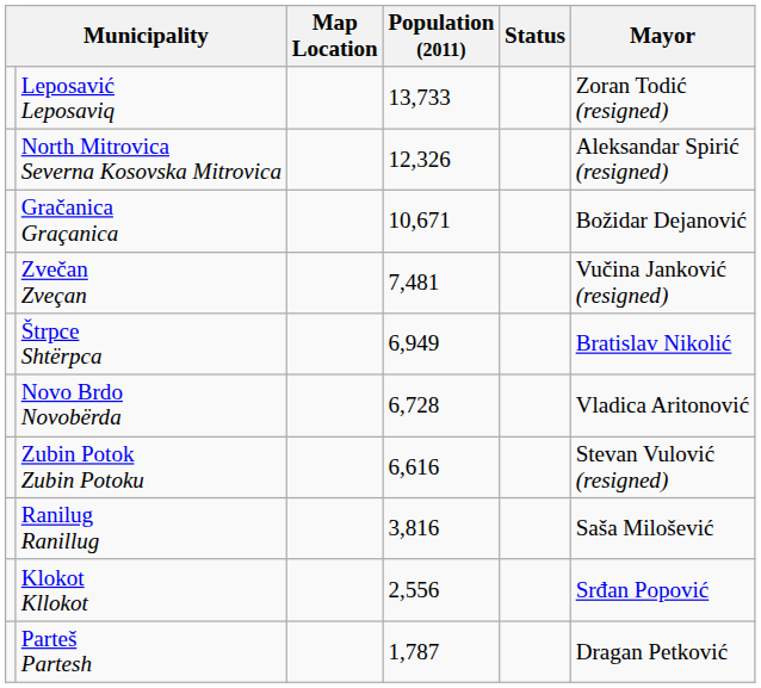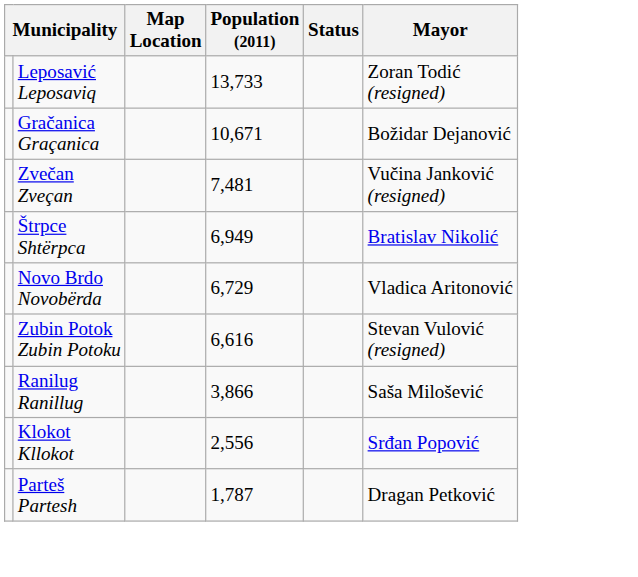 <table class="wikitable" style="text-align;">
 <tr>
 <th colspan=2>Municipality</th>
 <th>Map<br>Location</th>
 <th>Population<br><small>(2011)</small></th>
 <th>Status</th>
 <th>Mayor</th>
 </tr>
 <tr>
 <td align="center"></td>
 <td><a href='#'>Leposavić</a> <br><em>Leposaviq</em></td>
 <td align="center"></td>
 <td>13,733</td>
 <td></td>
 <td>Zoran Todić<br><em>(resigned)</em></td>
-</tr>
-<tr>
-<td align="center"></td>
-<td><a href='#'>North Mitrovica</a><br><em>Severna Kosovska Mitrovica</em></td>
-<td align="center"></td>
-<td>12,326</td>
-<td></td>
-<td>Aleksandar Spirić<br><em>(resigned)</em></td>
 </tr>
 <tr>
 <td align="center"></td>
 <td><a href='#'>Gračanica</a><br><em>Graçanica</em></td>
 <td align="center"></td>
 <td>10,671</td>
 <td></td>
 <td>Božidar Dejanović</td>
 </tr>
 <tr>
 <td align="center"></td>
 <td><a href='#'>Zvečan</a><br><em>Zveçan</em></td>
 <td align="center"></td>
 <td>7,481</td>
 <td></td>
 <td>Vučina Janković<br><em>(resigned)</em></td>
 </tr>
 <tr>
 <td align="center"></td>
 <td><a href='#'>Štrpce</a><br><em>Shtërpca</em></td>
 <td align="center"></td>
 <td>6,949</td>
 <td></td>
 <td><a href='#'>Bratislav Nikolić</a></td>
 </tr>
 <tr>
 <td align="center"></td>
 <td><a href='#'>Novo Brdo</a><br><em>Novobërda</em></td>
 <td align="center"></td>
-<td>6,728</td>
+<td>6,729</td>
 <td></td>
 <td>Vladica Aritonović</td>
 </tr>
 <tr>
 <td align="center"></td>
 <td><a href='#'>Zubin Potok</a><br><em>Zubin Potoku</em></td>
 <td align="center"></td>
 <td>6,616</td>
 <td></td>
 <td>Stevan Vulović<br><em>(resigned)</em></td>
 </tr>
 <tr>
 <td align="center"></td>
 <td><a href='#'>Ranilug</a><br><em>Ranillug</em></td>
 <td align="center"></td>
-<td>3,816</td>
+<td>3,866</td>
 <td></td>
 <td>Saša Milošević</td>
 </tr>
 <tr>
 <td align="center"></td>
 <td><a href='#'>Klokot</a><br><em>Kllokot</em></td>
 <td align="center"></td>
 <td>2,556</td>
 <td></td>
 <td><a href='#'>Srđan Popović</a></td>
 </tr>
 <tr>
 <td align="center"></td>
 <td><a href='#'>Parteš</a><br><em>Partesh</em></td>
 <td align="center"></td>
 <td>1,787</td>
 <td></td>
 <td>Dragan Petković</td>
 </tr>
 </table>
